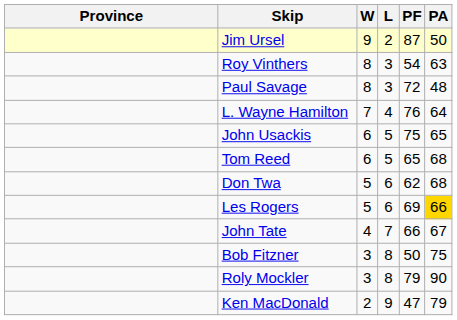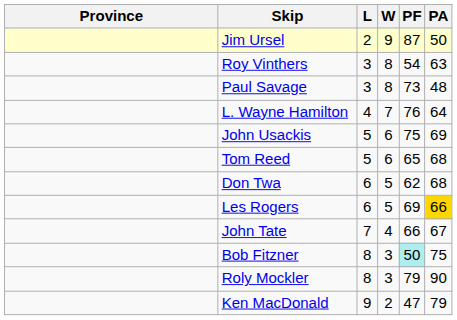 <table class="wikitable" style="text-align: center;">
 <tr>
 <th bgcolor="#efefef" width="220">Province</th>
 <th bgcolor="#efefef" width="140">Skip</th>
+<th bgcolor="#efefef" width="15">L</th>
 <th bgcolor="#efefef" width="15">W</th>
-<th bgcolor="#efefef" width="15">L</th>
 <th bgcolor="#efefef" width="15">PF</th>
 <th bgcolor="#efefef" width="15">PA</th>
 </tr>
 <tr bgcolor="#ffffcc">
 <td style="text-align: left;"></td>
 <td style="text-align: left;"><a href='#'>Jim Ursel</a></td>
+<td>2</td>
 <td>9</td>
-<td>2</td>
 <td>87</td>
 <td>50</td>
 </tr>
 <tr>
 <td style="text-align: left;"></td>
 <td style="text-align: left;"><a href='#'>Roy Vinthers</a></td>
+<td>3</td>
 <td>8</td>
-<td>3</td>
 <td>54</td>
 <td>63</td>
 </tr>
 <tr>
 <td style="text-align: left;"></td>
 <td style="text-align: left;"><a href='#'>Paul Savage</a></td>
+<td>3</td>
 <td>8</td>
-<td>3</td>
-<td>72</td>
+<td>73</td>
 <td>48</td>
 </tr>
 <tr>
 <td style="text-align: left;"></td>
 <td style="text-align: left;"><a href='#'>L. Wayne Hamilton</a></td>
+<td>4</td>
 <td>7</td>
-<td>4</td>
 <td>76</td>
 <td>64</td>
 </tr>
 <tr>
 <td style="text-align: left;"></td>
 <td style="text-align: left;"><a href='#'>John Usackis</a></td>
+<td>5</td>
 <td>6</td>
-<td>5</td>
 <td>75</td>
-<td>65</td>
+<td>69</td>
 </tr>
 <tr>
 <td style="text-align: left;"></td>
 <td style="text-align: left;"><a href='#'>Tom Reed</a></td>
+<td>5</td>
 <td>6</td>
-<td>5</td>
 <td>65</td>
 <td>68</td>
 </tr>
 <tr>
 <td style="text-align: left;"></td>
 <td style="text-align: left;"><a href='#'>Don Twa</a></td>
+<td>6</td>
 <td>5</td>
-<td>6</td>
 <td>62</td>
 <td>68</td>
 </tr>
 <tr>
 <td style="text-align: left;"></td>
 <td style="text-align: left;"><a href='#'>Les Rogers</a></td>
+<td>6</td>
 <td>5</td>
-<td>6</td>
 <td>69</td>
 <td style="background: gold;">66</td>
 </tr>
 <tr>
 <td style="text-align: left;"></td>
 <td style="text-align: left;"><a href='#'>John Tate</a></td>
+<td>7</td>
 <td>4</td>
-<td>7</td>
 <td>66</td>
 <td>67</td>
 </tr>
 <tr>
 <td style="text-align: left;"></td>
 <td style="text-align: left;"><a href='#'>Bob Fitzner</a></td>
+<td>8</td>
 <td>3</td>
-<td>8</td>
-<td>50</td>
+<td style="background: paleturquoise;">50</td>
 <td>75</td>
 </tr>
 <tr>
 <td style="text-align: left;"></td>
 <td style="text-align: left;"><a href='#'>Roly Mockler</a></td>
+<td>8</td>
 <td>3</td>
-<td>8</td>
 <td>79</td>
 <td>90</td>
 </tr>
 <tr>
 <td style="text-align: left;"></td>
 <td style="text-align: left;"><a href='#'>Ken MacDonald</a></td>
+<td>9</td>
 <td>2</td>
-<td>9</td>
 <td>47</td>
 <td>79</td>
 </tr>
 </table>
